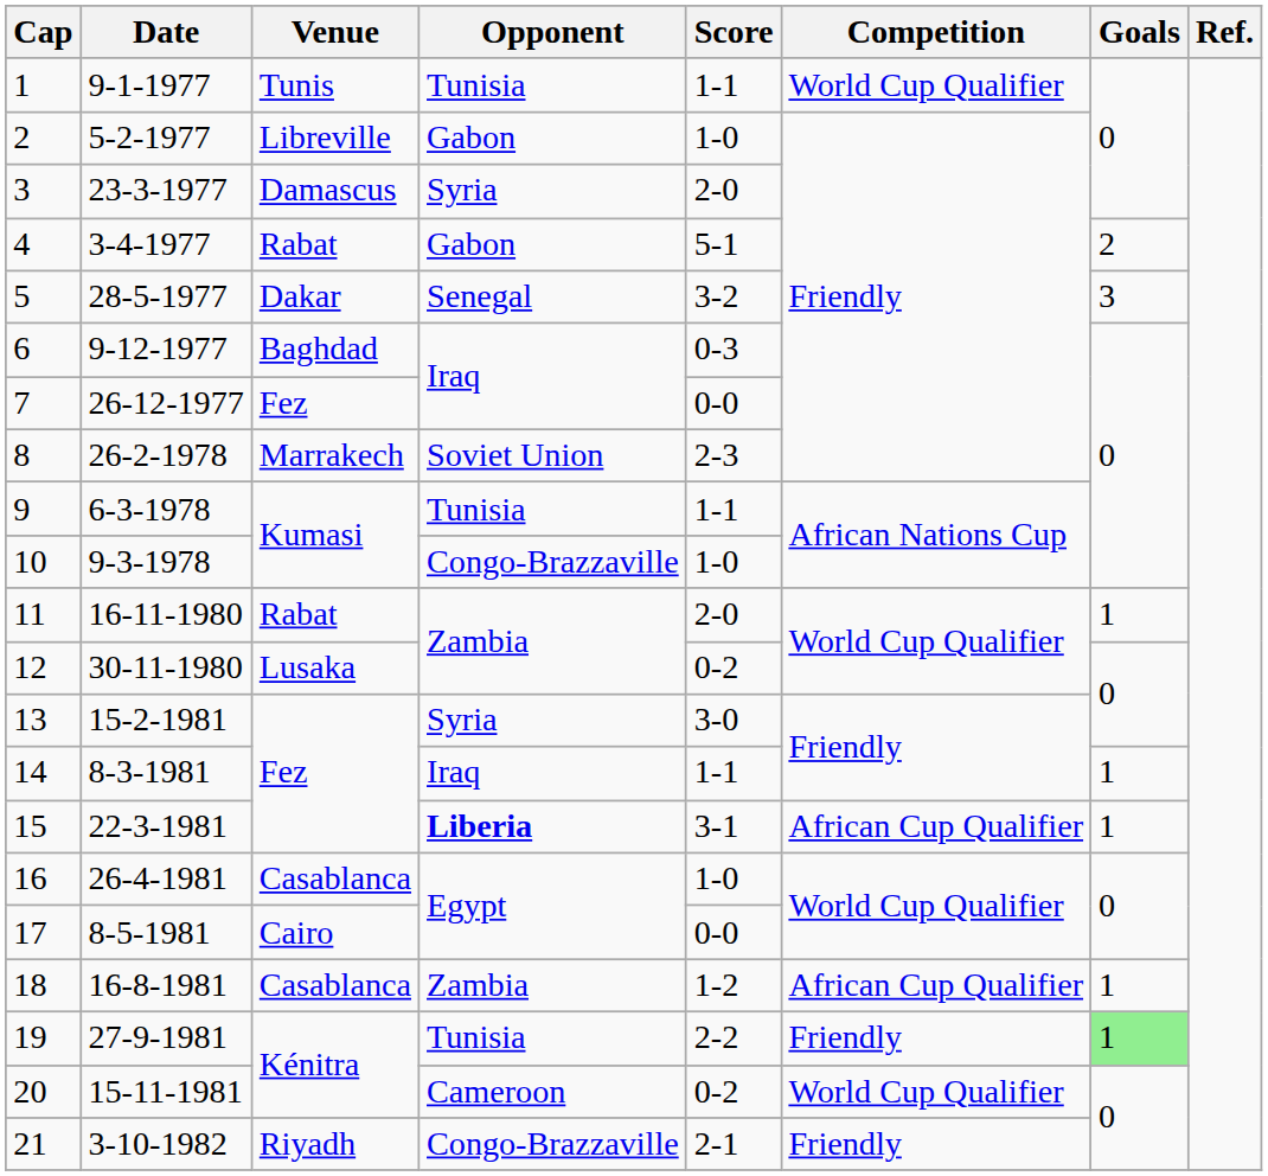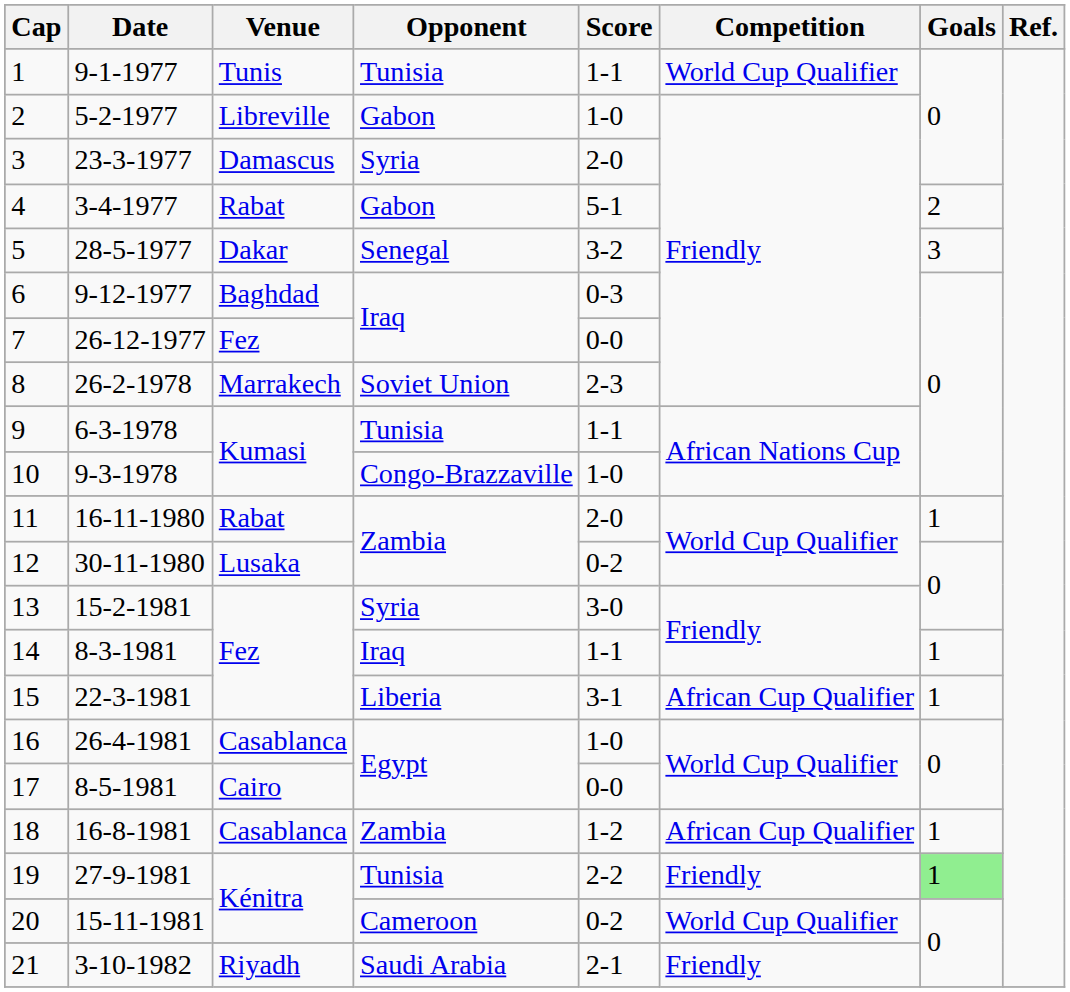 <table class="wikitable">
 <tr>
 <th>Cap</th>
 <th>Date</th>
 <th>Venue</th>
 <th>Opponent</th>
 <th>Score</th>
 <th>Competition</th>
 <th>Goals</th>
 <th>Ref.</th>
 </tr>
 <tr>
 <td>1</td>
 <td>9-1-1977</td>
 <td><a href='#'>Tunis</a></td>
 <td><a href='#'>Tunisia</a></td>
 <td>1-1</td>
 <td><a href='#'>World Cup Qualifier</a></td>
 <td rowspan="3">0</td>
 <td rowspan="21"></td>
 </tr>
 <tr>
 <td>2</td>
 <td>5-2-1977</td>
 <td><a href='#'>Libreville</a></td>
 <td><a href='#'>Gabon</a></td>
 <td>1-0</td>
 <td rowspan="7"><a href='#'>Friendly</a></td>
 </tr>
 <tr>
 <td>3</td>
 <td>23-3-1977</td>
 <td><a href='#'>Damascus</a></td>
 <td><a href='#'>Syria</a></td>
 <td>2-0</td>
 </tr>
 <tr>
 <td>4</td>
 <td>3-4-1977</td>
 <td><a href='#'>Rabat</a></td>
 <td><a href='#'>Gabon</a></td>
 <td>5-1</td>
 <td>2</td>
 </tr>
 <tr>
 <td>5</td>
 <td>28-5-1977</td>
 <td><a href='#'>Dakar</a></td>
 <td><a href='#'>Senegal</a></td>
 <td>3-2</td>
 <td>3</td>
 </tr>
 <tr>
 <td>6</td>
 <td>9-12-1977</td>
 <td><a href='#'>Baghdad</a></td>
 <td rowspan="2"><a href='#'>Iraq</a></td>
 <td>0-3</td>
 <td rowspan="5">0</td>
 </tr>
 <tr>
 <td>7</td>
 <td>26-12-1977</td>
 <td><a href='#'>Fez</a></td>
 <td>0-0</td>
 </tr>
 <tr>
 <td>8</td>
 <td>26-2-1978</td>
 <td><a href='#'>Marrakech</a></td>
 <td><a href='#'>Soviet Union</a></td>
 <td>2-3</td>
 </tr>
 <tr>
 <td>9</td>
 <td>6-3-1978</td>
 <td rowspan="2"><a href='#'>Kumasi</a></td>
 <td><a href='#'>Tunisia</a></td>
 <td>1-1</td>
 <td rowspan="2"><a href='#'>African Nations Cup</a></td>
 </tr>
 <tr>
 <td>10</td>
 <td>9-3-1978</td>
 <td><a href='#'>Congo-Brazzaville</a></td>
 <td>1-0</td>
 </tr>
 <tr>
 <td>11</td>
 <td>16-11-1980</td>
 <td><a href='#'>Rabat</a></td>
 <td rowspan="2"><a href='#'>Zambia</a></td>
 <td>2-0</td>
 <td rowspan="2"><a href='#'>World Cup Qualifier</a></td>
 <td>1</td>
 </tr>
 <tr>
 <td>12</td>
 <td>30-11-1980</td>
 <td><a href='#'>Lusaka</a></td>
 <td>0-2</td>
 <td rowspan="2">0</td>
 </tr>
 <tr>
 <td>13</td>
 <td>15-2-1981</td>
 <td rowspan="3"><a href='#'>Fez</a></td>
 <td><a href='#'>Syria</a></td>
 <td>3-0</td>
 <td rowspan="2"><a href='#'>Friendly</a></td>
 </tr>
 <tr>
 <td>14</td>
 <td>8-3-1981</td>
 <td><a href='#'>Iraq</a></td>
 <td>1-1</td>
 <td>1</td>
 </tr>
 <tr>
 <td>15</td>
 <td>22-3-1981</td>
-<td><strong><a href='#'>Liberia</a></strong></td>
+<td><a href='#'>Liberia</a></td>
 <td>3-1</td>
 <td><a href='#'>African Cup Qualifier</a></td>
 <td>1</td>
 </tr>
 <tr>
 <td>16</td>
 <td>26-4-1981</td>
 <td><a href='#'>Casablanca</a></td>
 <td rowspan="2"><a href='#'>Egypt</a></td>
 <td>1-0</td>
 <td rowspan="2"><a href='#'>World Cup Qualifier</a></td>
 <td rowspan="2">0</td>
 </tr>
 <tr>
 <td>17</td>
 <td>8-5-1981</td>
 <td><a href='#'>Cairo</a></td>
 <td>0-0</td>
 </tr>
 <tr>
 <td>18</td>
 <td>16-8-1981</td>
 <td><a href='#'>Casablanca</a></td>
 <td><a href='#'>Zambia</a></td>
 <td>1-2</td>
 <td><a href='#'>African Cup Qualifier</a></td>
 <td>1</td>
 </tr>
 <tr>
 <td>19</td>
 <td>27-9-1981</td>
 <td rowspan="2"><a href='#'>Kénitra</a></td>
 <td><a href='#'>Tunisia</a></td>
 <td>2-2</td>
 <td><a href='#'>Friendly</a></td>
 <td style="background: lightgreen;">1</td>
 </tr>
 <tr>
 <td>20</td>
 <td>15-11-1981</td>
 <td><a href='#'>Cameroon</a></td>
 <td>0-2</td>
 <td><a href='#'>World Cup Qualifier</a></td>
 <td rowspan="2">0</td>
 </tr>
 <tr>
 <td>21</td>
 <td>3-10-1982</td>
 <td><a href='#'>Riyadh</a></td>
-<td><a href='#'>Congo-Brazzaville</a></td>
+<td><a href='#'>Saudi Arabia</a></td>
 <td>2-1</td>
 <td><a href='#'>Friendly</a></td>
 </tr>
 </table>
